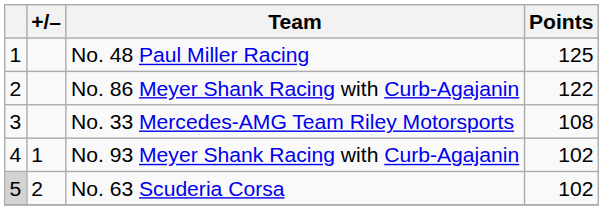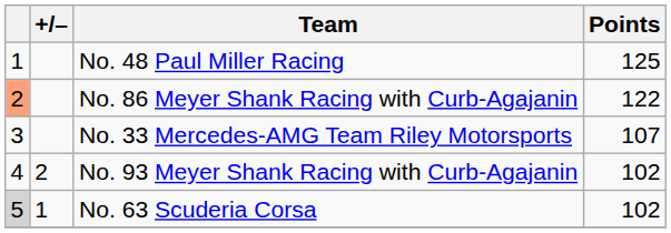 <table class="wikitable" style="font-size: 95%;">
 <tr>
 <th scope="col"></th>
 <th scope="col">+/–</th>
 <th scope="col">Team</th>
 <th scope="col">Points</th>
 </tr>
 <tr>
 <td align=center>1</td>
 <td align="left"></td>
 <td> No. 48 <a href='#'>Paul Miller Racing</a></td>
 <td align=right>125</td>
 </tr>
 <tr>
-<td align=center>2</td>
+<td align=center style="background: lightsalmon;">2</td>
 <td align="left"></td>
 <td> No. 86 <a href='#'>Meyer Shank Racing</a> with <a href='#'>Curb-Agajanin</a></td>
 <td align=right>122</td>
 </tr>
 <tr>
 <td align=center>3</td>
 <td align="left"></td>
 <td> No. 33 <a href='#'>Mercedes-AMG Team Riley Motorsports</a></td>
-<td align=right>108</td>
+<td align=right>107</td>
 </tr>
 <tr>
 <td align=center>4</td>
-<td align="left"> 1</td>
+<td align="left"> 2</td>
 <td> No. 93 <a href='#'>Meyer Shank Racing</a> with <a href='#'>Curb-Agajanin</a></td>
 <td align=right>102</td>
 </tr>
 <tr>
 <td align=center style="background: lightgrey;">5</td>
-<td align="left"> 2</td>
+<td align="left"> 1</td>
 <td> No. 63 <a href='#'>Scuderia Corsa</a></td>
 <td align=right>102</td>
 </tr>
 <tr>
 </tr>
 </table>
